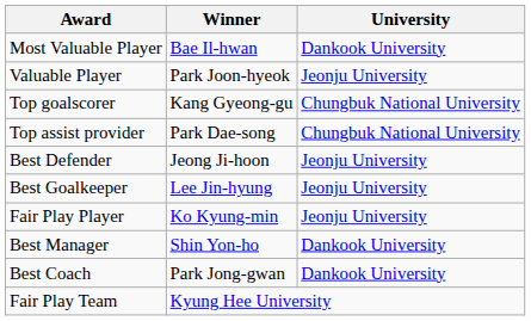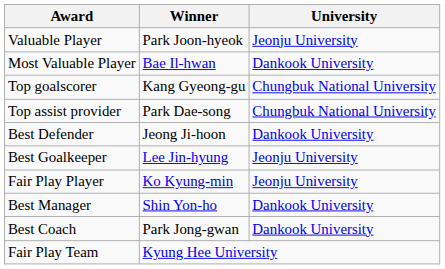 <table class="wikitable">
 <tr>
 <th>Award</th>
 <th>Winner</th>
 <th>University</th>
 </tr>
 <tr>
+<td>Valuable Player</td>
+<td>Park Joon-hyeok</td>
+<td><a href='#'>Jeonju University</a></td>
+</tr>
+<tr>
 <td>Most Valuable Player</td>
 <td><a href='#'>Bae Il-hwan</a></td>
 <td><a href='#'>Dankook University</a></td>
-</tr>
-<tr>
-<td>Valuable Player</td>
-<td>Park Joon-hyeok</td>
-<td><a href='#'>Jeonju University</a></td>
 </tr>
 <tr>
 <td>Top goalscorer</td>
 <td>Kang Gyeong-gu</td>
 <td><a href='#'>Chungbuk National University</a></td>
 </tr>
 <tr>
 <td>Top assist provider</td>
 <td>Park Dae-song</td>
 <td><a href='#'>Chungbuk National University</a></td>
 </tr>
 <tr>
 <td>Best Defender</td>
 <td>Jeong Ji-hoon</td>
-<td><a href='#'>Jeonju University</a></td>
+<td><a href='#'>Dankook University</a></td>
 </tr>
 <tr>
 <td>Best Goalkeeper</td>
 <td><a href='#'>Lee Jin-hyung</a></td>
 <td><a href='#'>Jeonju University</a></td>
 </tr>
 <tr>
 <td>Fair Play Player</td>
 <td><a href='#'>Ko Kyung-min</a></td>
 <td><a href='#'>Jeonju University</a></td>
 </tr>
 <tr>
 <td>Best Manager</td>
 <td><a href='#'>Shin Yon-ho</a></td>
 <td><a href='#'>Dankook University</a></td>
 </tr>
 <tr>
 <td>Best Coach</td>
 <td>Park Jong-gwan</td>
 <td><a href='#'>Dankook University</a></td>
 </tr>
 <tr>
 <td>Fair Play Team</td>
 <td colspan="2"><a href='#'>Kyung Hee University</a></td>
 </tr>
 </table>
